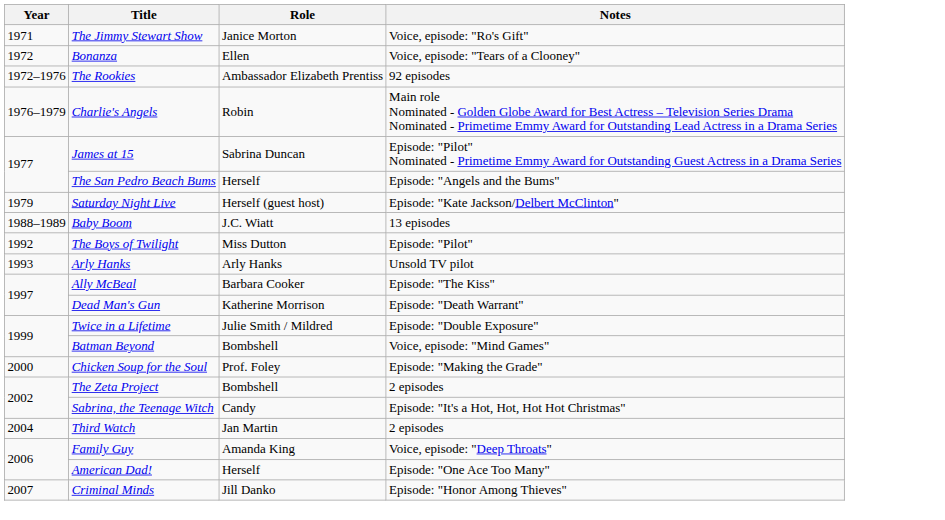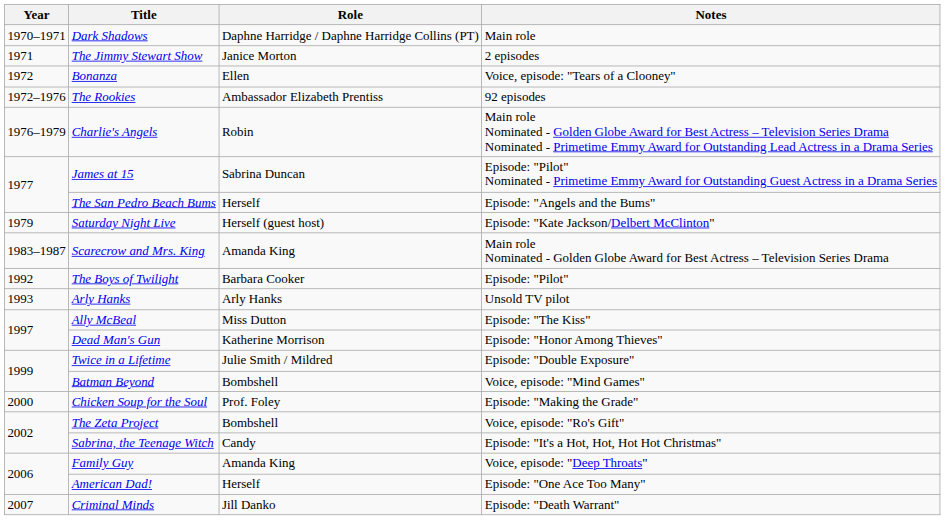 <table class="wikitable sortable">
 <tr>
 <th>Year</th>
 <th>Title</th>
 <th>Role</th>
 <th class="unsortable">Notes</th>
 </tr>
 <tr>
+<td>1970–1971</td>
+<td><em><a href='#'>Dark Shadows</a></em></td>
+<td>Daphne Harridge / Daphne Harridge Collins (PT)</td>
+<td>Main role</td>
+</tr>
+<tr>
 <td>1971</td>
 <td><em><a href='#'>The Jimmy Stewart Show</a></em></td>
 <td>Janice Morton</td>
-<td>Voice, episode: "Ro's Gift"</td>
+<td>2 episodes</td>
 </tr>
 <tr>
 <td>1972</td>
 <td><em><a href='#'>Bonanza</a></em></td>
 <td>Ellen</td>
 <td>Voice, episode: "Tears of a Clooney"</td>
 </tr>
 <tr>
 <td>1972–1976</td>
 <td><em><a href='#'>The Rookies</a></em></td>
 <td>Ambassador Elizabeth Prentiss</td>
 <td>92 episodes</td>
 </tr>
 <tr>
 <td>1976–1979</td>
 <td><em><a href='#'>Charlie's Angels</a></em></td>
 <td>Robin</td>
 <td>Main role<br>Nominated - <a href='#'>Golden Globe Award for Best Actress – Television Series Drama</a><br>Nominated - <a href='#'>Primetime Emmy Award for Outstanding Lead Actress in a Drama Series</a></td>
 </tr>
 <tr>
 <td rowspan=2>1977</td>
 <td><em><a href='#'>James at 15</a></em></td>
 <td>Sabrina Duncan</td>
 <td>Episode: "Pilot"<br>Nominated - <a href='#'>Primetime Emmy Award for Outstanding Guest Actress in a Drama Series</a></td>
 </tr>
 <tr>
 <td><em><a href='#'>The San Pedro Beach Bums</a></em></td>
 <td>Herself</td>
 <td>Episode: "Angels and the Bums"</td>
 </tr>
 <tr>
 <td>1979</td>
 <td><em><a href='#'>Saturday Night Live</a></em></td>
 <td>Herself (guest host)</td>
 <td>Episode: "Kate Jackson/<a href='#'>Delbert McClinton</a>"</td>
 </tr>
 <tr>
-<td>1988–1989</td>
-<td><em><a href='#'>Baby Boom</a></em></td>
-<td>J.C. Wiatt</td>
-<td>13 episodes</td>
+<td>1983–1987</td>
+<td><em><a href='#'>Scarecrow and Mrs. King</a></em></td>
+<td>Amanda King</td>
+<td>Main role<br>Nominated - Golden Globe Award for Best Actress – Television Series Drama</td>
 </tr>
 <tr>
 <td>1992</td>
 <td><em><a href='#'>The Boys of Twilight</a></em></td>
-<td>Miss Dutton</td>
+<td>Barbara Cooker</td>
 <td>Episode: "Pilot"</td>
 </tr>
 <tr>
 <td>1993</td>
 <td><em><a href='#'>Arly Hanks</a></em></td>
 <td>Arly Hanks</td>
 <td>Unsold TV pilot</td>
 </tr>
 <tr>
 <td rowspan=2>1997</td>
 <td><em><a href='#'>Ally McBeal</a></em></td>
-<td>Barbara Cooker</td>
+<td>Miss Dutton</td>
 <td>Episode: "The Kiss"</td>
 </tr>
 <tr>
 <td><em><a href='#'>Dead Man's Gun</a></em></td>
 <td>Katherine Morrison</td>
-<td>Episode: "Death Warrant"</td>
+<td>Episode: "Honor Among Thieves"</td>
 </tr>
 <tr>
 <td rowspan=2>1999</td>
 <td><em><a href='#'>Twice in a Lifetime</a></em></td>
 <td>Julie Smith / Mildred</td>
 <td>Episode: "Double Exposure"</td>
 </tr>
 <tr>
 <td><em><a href='#'>Batman Beyond</a></em></td>
 <td>Bombshell</td>
 <td>Voice, episode: "Mind Games"</td>
 </tr>
 <tr>
 <td>2000</td>
 <td><em><a href='#'>Chicken Soup for the Soul</a></em></td>
 <td>Prof. Foley</td>
 <td>Episode: "Making the Grade"</td>
 </tr>
 <tr>
 <td rowspan=2>2002</td>
 <td><em><a href='#'>The Zeta Project</a></em></td>
 <td>Bombshell</td>
-<td>2 episodes</td>
+<td>Voice, episode: "Ro's Gift"</td>
 </tr>
 <tr>
 <td><em><a href='#'>Sabrina, the Teenage Witch</a></em></td>
 <td>Candy</td>
 <td>Episode: "It's a Hot, Hot, Hot Hot Christmas"</td>
-</tr>
-<tr>
-<td>2004</td>
-<td><em><a href='#'>Third Watch</a></em></td>
-<td>Jan Martin</td>
-<td>2 episodes</td>
 </tr>
 <tr>
 <td rowspan=2>2006</td>
 <td><em><a href='#'>Family Guy</a></em></td>
 <td>Amanda King</td>
 <td>Voice, episode: "<a href='#'>Deep Throats</a>"</td>
 </tr>
 <tr>
 <td><em><a href='#'>American Dad!</a></em></td>
 <td>Herself</td>
 <td>Episode: "One Ace Too Many"</td>
 </tr>
 <tr>
 <td>2007</td>
 <td><em><a href='#'>Criminal Minds</a></em></td>
 <td>Jill Danko</td>
-<td>Episode: "Honor Among Thieves"</td>
+<td>Episode: "Death Warrant"</td>
 </tr>
 </table>
